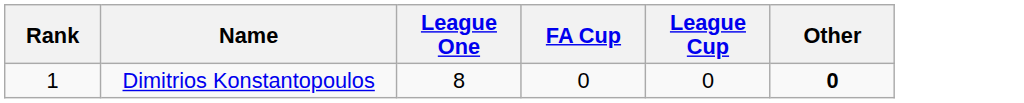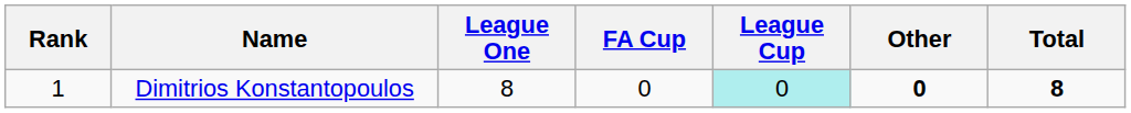 <table class="wikitable" style="font-size: 95%; text-align: center;">
 <tr>
 <th width=60>Rank</th>
 <th width=200>Name</th>
 <th width=80><a href='#'>League One</a></th>
 <th width=80><a href='#'>FA Cup</a></th>
 <th width=80><a href='#'>League Cup</a></th>
 <th width=80>Other</th>
+<th width=80><strong>Total</strong></th>
 </tr>
 <tr>
 <td>1</td>
 <td><a href='#'>Dimitrios Konstantopoulos</a></td>
 <td>8</td>
 <td>0</td>
-<td>0</td>
+<td style="background: paleturquoise;">0</td>
 <td><strong>0</strong></td>
+<td><strong>8</strong></td>
 </tr>
 </table>
